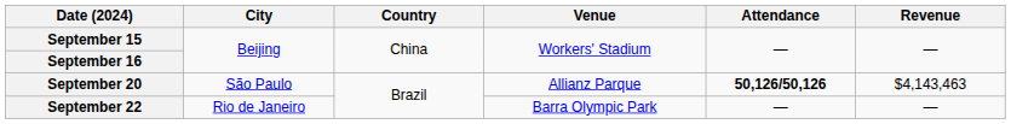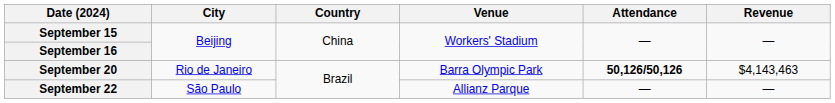 <table class="wikitable plainrowheaders" style="text-align:center;">
 <tr>
 <th scope="col" style="width:12em;">Date (2024)</th>
 <th scope="col" style="width:10em;">City</th>
 <th ope="col" style="width:10em;">Country</th>
 <th scope="col" style="width:15em;">Venue</th>
 <th scope="col" style="width:10em;">Attendance</th>
 <th scope="col" style="width:10em;">Revenue</th>
 </tr>
 <tr>
 <th scope="row" style="text-align:center;">September 15</th>
 <td rowspan="2"><a href='#'>Beijing</a></td>
 <td rowspan="2">China</td>
 <td rowspan="2"><a href='#'>Workers' Stadium</a></td>
 <td rowspan="2">—</td>
 <td rowspan="2">—</td>
 </tr>
 <tr>
 <th scope="row" style="text-align:center;">September 16</th>
 </tr>
 <tr>
 <th scope="row" style="text-align:center;">September 20</th>
-<td><a href='#'>São Paulo</a></td>
+<td><a href='#'>Rio de Janeiro</a></td>
 <td rowspan="2">Brazil</td>
-<td><a href='#'>Allianz Parque</a></td>
+<td><a href='#'>Barra Olympic Park</a></td>
 <td><strong>50,126/50,126</strong></td>
 <td>$4,143,463</td>
 </tr>
 <tr>
 <th scope="row" style="text-align:center;">September 22</th>
-<td><a href='#'>Rio de Janeiro</a></td>
-<td><a href='#'>Barra Olympic Park</a></td>
+<td><a href='#'>São Paulo</a></td>
+<td><a href='#'>Allianz Parque</a></td>
 <td>—</td>
 <td>—</td>
 </tr>
 </table>
